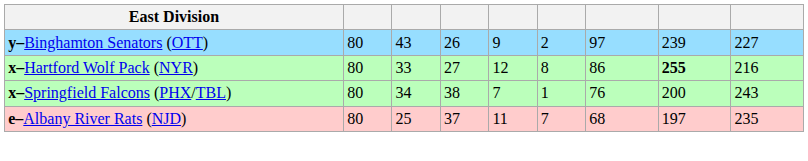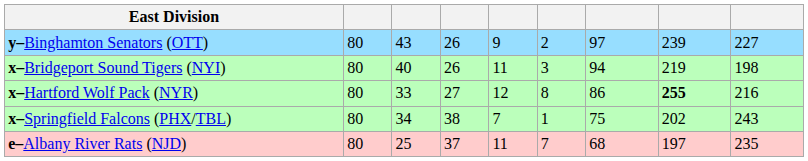 <table class="wikitable" style="width:50em">
 <tr>
 <th width="35%">East Division</th>
 <th width="5%"></th>
 <th width="5%"></th>
 <th width="5%"></th>
 <th width="5%"></th>
 <th width="5%"></th>
 <th width="7.5%"></th>
 <th width="7.5%"></th>
 <th width="7.5%"></th>
 </tr>
 <tr bgcolor="#97DEFF">
 <td><strong>y–</strong><a href='#'>Binghamton Senators</a> (<a href='#'>OTT</a>)</td>
 <td>80</td>
 <td>43</td>
 <td>26</td>
 <td>9</td>
 <td>2</td>
 <td>97</td>
 <td>239</td>
 <td>227</td>
 </tr>
 <tr bgcolor="#bbffbb">
+<td><strong>x–</strong><a href='#'>Bridgeport Sound Tigers</a> (<a href='#'>NYI</a>)</td>
+<td>80</td>
+<td>40</td>
+<td>26</td>
+<td>11</td>
+<td>3</td>
+<td>94</td>
+<td>219</td>
+<td>198</td>
+</tr>
+<tr bgcolor="#bbffbb">
 <td><strong>x–</strong><a href='#'>Hartford Wolf Pack</a> (<a href='#'>NYR</a>)</td>
 <td>80</td>
 <td>33</td>
 <td>27</td>
 <td>12</td>
 <td>8</td>
 <td>86</td>
 <td><strong>255</strong></td>
 <td>216</td>
 </tr>
 <tr bgcolor="#bbffbb">
 <td><strong>x–</strong><a href='#'>Springfield Falcons</a> (<a href='#'>PHX</a>/<a href='#'>TBL</a>)</td>
 <td>80</td>
 <td>34</td>
 <td>38</td>
 <td>7</td>
 <td>1</td>
-<td>76</td>
-<td>200</td>
+<td>75</td>
+<td>202</td>
 <td>243</td>
 </tr>
 <tr bgcolor="#ffcccc">
 <td><strong>e–</strong><a href='#'>Albany River Rats</a> (<a href='#'>NJD</a>)</td>
 <td>80</td>
 <td>25</td>
 <td>37</td>
 <td>11</td>
 <td>7</td>
 <td>68</td>
 <td>197</td>
 <td>235</td>
 </tr>
 </table>
